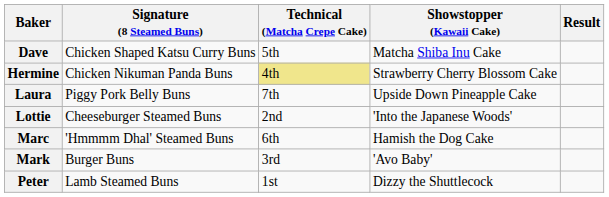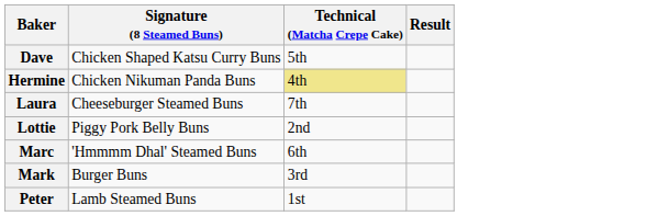 <table class="wikitable sortable col3center sticky-header">
 <tr>
 <th scope="col">Baker</th>
 <th scope="col" class="unsortable">Signature<br><small>(8 <a href='#'>Steamed Buns</a>)</small></th>
 <th scope="col">Technical<br><small>(<a href='#'>Matcha</a> <a href='#'>Crepe</a> Cake)</small></th>
-<th scope="col" class="unsortable">Showstopper<br><small>(<a href='#'>Kawaii</a> Cake)</small></th>
 <th scope="col">Result</th>
 </tr>
 <tr>
 <th scope="row">Dave</th>
 <td>Chicken Shaped Katsu Curry Buns</td>
 <td>5th</td>
-<td>Matcha <a href='#'>Shiba Inu</a> Cake</td>
 <td></td>
 </tr>
 <tr>
 <th scope="row">Hermine</th>
 <td>Chicken Nikuman Panda Buns</td>
 <td style="background: khaki;">4th</td>
-<td>Strawberry Cherry Blossom Cake</td>
 <td></td>
 </tr>
 <tr>
 <th scope="row">Laura</th>
-<td>Piggy Pork Belly Buns</td>
+<td>Cheeseburger Steamed Buns</td>
 <td>7th</td>
-<td>Upside Down Pineapple Cake</td>
 <td></td>
 </tr>
 <tr>
 <th scope="row">Lottie</th>
-<td>Cheeseburger Steamed Buns</td>
+<td>Piggy Pork Belly Buns</td>
 <td>2nd</td>
-<td>'Into the Japanese Woods'</td>
 <td></td>
 </tr>
 <tr>
 <th scope="row">Marc</th>
 <td>'Hmmmm Dhal' Steamed Buns</td>
 <td>6th</td>
-<td>Hamish the Dog Cake</td>
 <td></td>
 </tr>
 <tr>
 <th scope="row">Mark</th>
 <td>Burger Buns</td>
 <td>3rd</td>
-<td>'Avo Baby'</td>
 <td></td>
 </tr>
 <tr>
 <th scope="row">Peter</th>
 <td>Lamb Steamed Buns</td>
 <td>1st</td>
-<td>Dizzy the Shuttlecock</td>
 <td></td>
 </tr>
 </table>
